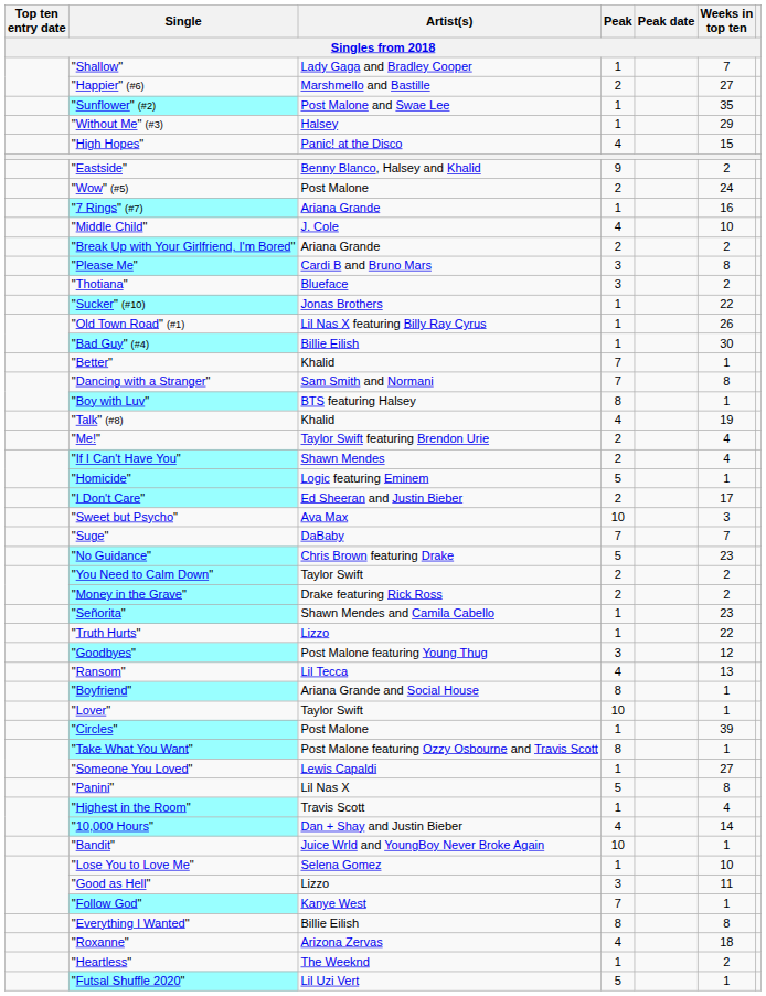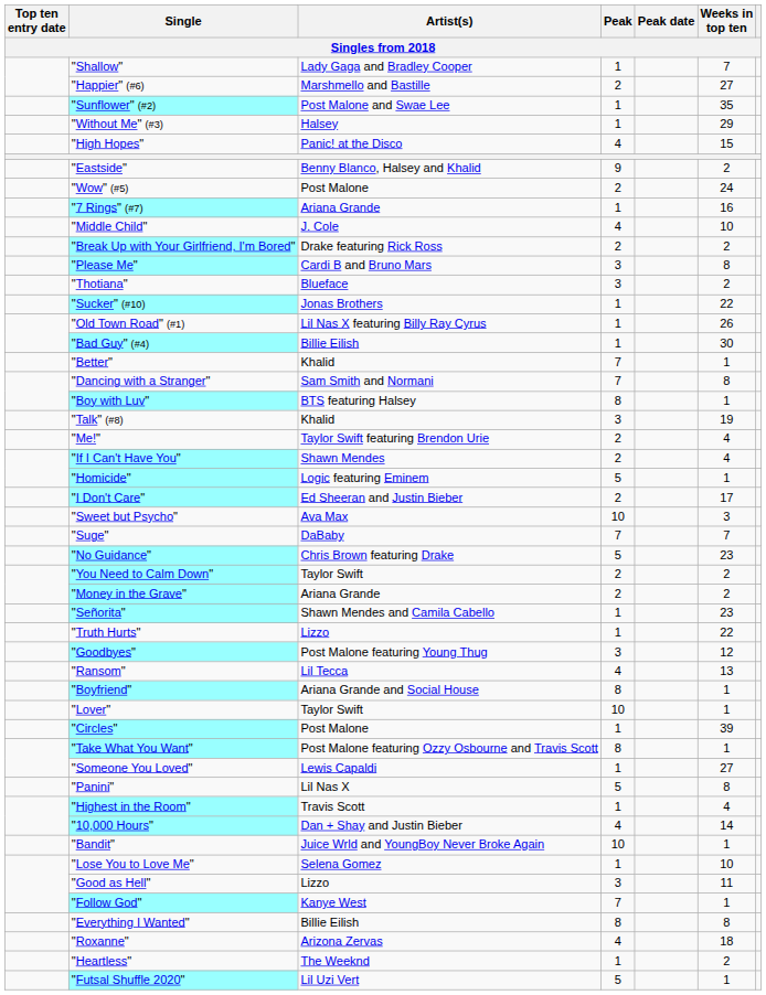 <table class="wikitable sortable">
 <tr>
 <th>Top ten<br>entry date</th>
 <th>Single</th>
 <th>Artist(s)</th>
 <th data-sort-type="number">Peak</th>
 <th>Peak date</th>
 <th data-sort-type="number">Weeks in<br>top ten</th>
 <th></th>
 </tr>
 <tr>
 <th colspan=7><a href='#'>Singles from 2018</a></th>
 </tr>
 <tr>
 <td rowspan=2></td>
 <td>"<a href='#'>Shallow</a>"</td>
 <td><a href='#'>Lady Gaga</a> and <a href='#'>Bradley Cooper</a></td>
 <td style="text-align:center;">1</td>
 <td></td>
 <td style="text-align:center;">7</td>
 <td style="text-align:center;"></td>
 </tr>
 <tr>
 <td>"<a href='#'>Happier</a>" <small>(#6)</small></td>
 <td><a href='#'>Marshmello</a> and <a href='#'>Bastille</a></td>
 <td style="text-align:center;">2</td>
 <td></td>
 <td style="text-align:center;">27</td>
 <td style="text-align:center;"></td>
 </tr>
 <tr>
 <td></td>
 <td style="background:#9ff;">"<a href='#'>Sunflower</a>" <small>(#2)</small> </td>
 <td><a href='#'>Post Malone</a> and <a href='#'>Swae Lee</a></td>
 <td style="text-align:center;">1</td>
 <td></td>
 <td style="text-align:center;">35</td>
 <td style="text-align:center;"></td>
 </tr>
 <tr>
 <td></td>
 <td>"<a href='#'>Without Me</a>" <small>(#3)</small></td>
 <td><a href='#'>Halsey</a></td>
 <td style="text-align:center;">1</td>
 <td></td>
 <td style="text-align:center;">29</td>
 <td style="text-align:center;"></td>
 </tr>
 <tr>
 <td></td>
 <td>"<a href='#'>High Hopes</a>"</td>
 <td><a href='#'>Panic! at the Disco</a></td>
 <td style="text-align:center;">4</td>
 <td></td>
 <td style="text-align:center;">15</td>
 <td style="text-align:center;"></td>
 </tr>
 <tr>
 <th colspan=7></th>
 </tr>
 <tr>
 <td></td>
 <td>"<a href='#'>Eastside</a>"</td>
 <td><a href='#'>Benny Blanco</a>, Halsey and <a href='#'>Khalid</a></td>
 <td style="text-align:center;">9</td>
 <td></td>
 <td style="text-align:center;">2</td>
 <td style="text-align:center;"></td>
 </tr>
 <tr>
 <td></td>
 <td>"<a href='#'>Wow</a>" <small>(#5)</small></td>
 <td>Post Malone</td>
 <td style="text-align:center;">2</td>
 <td></td>
 <td style="text-align:center;">24</td>
 <td style="text-align:center;"></td>
 </tr>
 <tr>
 <td></td>
 <td style="background:#9ff;">"<a href='#'>7 Rings</a>" <small>(#7)</small> </td>
 <td><a href='#'>Ariana Grande</a></td>
 <td style="text-align:center;">1</td>
 <td></td>
 <td style="text-align:center;">16</td>
 <td style="text-align:center;"></td>
 </tr>
 <tr>
 <td></td>
 <td>"<a href='#'>Middle Child</a>"</td>
 <td><a href='#'>J. Cole</a></td>
 <td style="text-align:center;">4</td>
 <td></td>
 <td style="text-align:center;">10</td>
 <td style="text-align:center;"></td>
 </tr>
 <tr>
 <td></td>
 <td style="background:#9ff;">"<a href='#'>Break Up with Your Girlfriend, I'm Bored</a>" </td>
-<td>Ariana Grande</td>
+<td>Drake featuring <a href='#'>Rick Ross</a></td>
 <td style="text-align:center;">2</td>
 <td></td>
 <td style="text-align:center;">2</td>
 <td style="text-align:center;"></td>
 </tr>
 <tr>
 <td></td>
 <td style="background:#9ff;">"<a href='#'>Please Me</a>" </td>
 <td><a href='#'>Cardi B</a> and <a href='#'>Bruno Mars</a></td>
 <td style="text-align:center;">3</td>
 <td></td>
 <td style="text-align:center;">8</td>
 <td style="text-align:center;"></td>
 </tr>
 <tr>
 <td></td>
 <td>"<a href='#'>Thotiana</a>"</td>
 <td><a href='#'>Blueface</a></td>
 <td style="text-align:center;">3</td>
 <td></td>
 <td style="text-align:center;">2</td>
 <td style="text-align:center;"></td>
 </tr>
 <tr>
 <td></td>
 <td style="background:#9ff;">"<a href='#'>Sucker</a>" <small>(#10)</small> </td>
 <td><a href='#'>Jonas Brothers</a></td>
 <td style="text-align:center;">1</td>
 <td></td>
 <td style="text-align:center;">22</td>
 <td style="text-align:center;"></td>
 </tr>
 <tr>
 <td rowspan=2></td>
 <td>"<a href='#'>Old Town Road</a>" <small>(#1)</small></td>
 <td><a href='#'>Lil Nas X</a> featuring <a href='#'>Billy Ray Cyrus</a></td>
 <td style="text-align:center;">1</td>
 <td></td>
 <td style="text-align:center;">26</td>
 <td style="text-align:center;"></td>
 </tr>
 <tr>
 <td style="background:#9ff;">"<a href='#'>Bad Guy</a>" <small>(#4)</small> </td>
 <td><a href='#'>Billie Eilish</a></td>
 <td style="text-align:center;">1</td>
 <td></td>
 <td style="text-align:center;">30</td>
 <td style="text-align:center;"></td>
 </tr>
 <tr>
 <td></td>
 <td>"<a href='#'>Better</a>"</td>
 <td>Khalid</td>
 <td style="text-align:center;">7</td>
 <td></td>
 <td style="text-align:center;">1</td>
 <td style="text-align:center;"></td>
 </tr>
 <tr>
 <td rowspan=2></td>
 <td>"<a href='#'>Dancing with a Stranger</a>"</td>
 <td><a href='#'>Sam Smith</a> and <a href='#'>Normani</a></td>
 <td style="text-align:center;">7</td>
 <td></td>
 <td style="text-align:center;">8</td>
 <td style="text-align:center;"></td>
 </tr>
 <tr>
 <td style="background:#9ff;">"<a href='#'>Boy with Luv</a>" </td>
 <td><a href='#'>BTS</a> featuring Halsey</td>
 <td style="text-align:center;">8</td>
 <td></td>
 <td style="text-align:center;">1</td>
 <td style="text-align:center;"></td>
 </tr>
 <tr>
 <td></td>
 <td>"<a href='#'>Talk</a>" <small>(#8)</small></td>
 <td>Khalid</td>
-<td style="text-align:center;">4</td>
+<td style="text-align:center;">3</td>
 <td></td>
 <td style="text-align:center;">19</td>
 <td style="text-align:center;"></td>
 </tr>
 <tr>
 <td></td>
 <td>"<a href='#'>Me!</a>"</td>
 <td><a href='#'>Taylor Swift</a> featuring <a href='#'>Brendon Urie</a></td>
 <td style="text-align:center;">2</td>
 <td></td>
 <td style="text-align:center;">4</td>
 <td style="text-align:center;"></td>
 </tr>
 <tr>
 <td rowspan="2"></td>
 <td style="background:#9ff;">"<a href='#'>If I Can't Have You</a>" </td>
 <td><a href='#'>Shawn Mendes</a></td>
 <td style="text-align:center;">2</td>
 <td></td>
 <td style="text-align:center;">4</td>
 <td style="text-align:center;"></td>
 </tr>
 <tr>
 <td style="background:#9ff;">"<a href='#'>Homicide</a>" </td>
 <td><a href='#'>Logic</a> featuring <a href='#'>Eminem</a></td>
 <td style="text-align:center;">5</td>
 <td></td>
 <td style="text-align:center;">1</td>
 <td style="text-align:center;"></td>
 </tr>
 <tr>
 <td></td>
 <td style="background:#9ff;">"<a href='#'>I Don't Care</a>" </td>
 <td><a href='#'>Ed Sheeran</a> and <a href='#'>Justin Bieber</a></td>
 <td style="text-align:center;">2</td>
 <td></td>
 <td style="text-align:center;">17</td>
 <td style="text-align:center;"></td>
 </tr>
 <tr>
 <td></td>
 <td>"<a href='#'>Sweet but Psycho</a>"</td>
 <td><a href='#'>Ava Max</a></td>
 <td style="text-align:center;">10</td>
 <td></td>
 <td style="text-align:center;">3</td>
 <td style="text-align:center;"></td>
 </tr>
 <tr>
 <td></td>
 <td>"<a href='#'>Suge</a>"</td>
 <td><a href='#'>DaBaby</a></td>
 <td style="text-align:center;">7</td>
 <td></td>
 <td style="text-align:center;">7</td>
 <td style="text-align:center;"></td>
 </tr>
 <tr>
 <td></td>
 <td style="background:#9ff;">"<a href='#'>No Guidance</a>" </td>
 <td><a href='#'>Chris Brown</a> featuring <a href='#'>Drake</a></td>
 <td style="text-align:center;">5</td>
 <td></td>
 <td style="text-align:center;">23</td>
 <td style="text-align:center;"></td>
 </tr>
 <tr>
 <td rowspan="2"></td>
 <td style="background:#9ff;">"<a href='#'>You Need to Calm Down</a>" </td>
 <td>Taylor Swift</td>
 <td style="text-align:center;">2</td>
 <td></td>
 <td style="text-align:center;">2</td>
 <td style="text-align:center;"></td>
 </tr>
 <tr>
 <td style="background:#9ff;">"<a href='#'>Money in the Grave</a>" </td>
-<td>Drake featuring <a href='#'>Rick Ross</a></td>
+<td>Ariana Grande</td>
 <td style="text-align:center;">2</td>
 <td></td>
 <td style="text-align:center;">2</td>
 <td style="text-align:center;"></td>
 </tr>
 <tr>
 <td></td>
 <td style="background:#9ff;">"<a href='#'>Señorita</a>" </td>
 <td>Shawn Mendes and <a href='#'>Camila Cabello</a></td>
 <td style="text-align:center;">1</td>
 <td></td>
 <td style="text-align:center;">23</td>
 <td style="text-align:center;"></td>
 </tr>
 <tr>
 <td></td>
 <td>"<a href='#'>Truth Hurts</a>"</td>
 <td><a href='#'>Lizzo</a></td>
 <td style="text-align:center;">1</td>
 <td></td>
 <td style="text-align:center;">22</td>
 <td style="text-align:center;"></td>
 </tr>
 <tr>
 <td></td>
 <td style="background:#9ff;">"<a href='#'>Goodbyes</a>" </td>
 <td>Post Malone featuring <a href='#'>Young Thug</a></td>
 <td style="text-align:center;">3</td>
 <td></td>
 <td style="text-align:center;">12</td>
 <td style="text-align:center;"></td>
 </tr>
 <tr>
 <td></td>
 <td>"<a href='#'>Ransom</a>"</td>
 <td><a href='#'>Lil Tecca</a></td>
 <td style="text-align:center;">4</td>
 <td></td>
 <td style="text-align:center;">13</td>
 <td style="text-align:center;"></td>
 </tr>
 <tr>
 <td></td>
 <td style="background:#9ff;">"<a href='#'>Boyfriend</a>" </td>
 <td>Ariana Grande and <a href='#'>Social House</a></td>
 <td style="text-align:center;">8</td>
 <td></td>
 <td style="text-align:center;">1</td>
 <td style="text-align:center;"></td>
 </tr>
 <tr>
 <td></td>
 <td>"<a href='#'>Lover</a>"</td>
 <td>Taylor Swift</td>
 <td style="text-align:center;">10</td>
 <td></td>
 <td style="text-align:center;">1</td>
 <td style="text-align:center;"></td>
 </tr>
 <tr>
 <td></td>
 <td style="background:#9ff;">"<a href='#'>Circles</a>" </td>
 <td>Post Malone</td>
 <td style="text-align:center;">1</td>
 <td></td>
 <td style="text-align:center;">39</td>
 <td style="text-align:center;"></td>
 </tr>
 <tr>
 <td rowspan="2"></td>
 <td style="background:#9ff;">"<a href='#'>Take What You Want</a>" </td>
 <td>Post Malone featuring <a href='#'>Ozzy Osbourne</a> and <a href='#'>Travis Scott</a></td>
 <td style="text-align:center;">8</td>
 <td></td>
 <td style="text-align:center;">1</td>
 <td style="text-align:center;"></td>
 </tr>
 <tr>
 <td>"<a href='#'>Someone You Loved</a>"</td>
 <td><a href='#'>Lewis Capaldi</a></td>
 <td style="text-align:center;">1</td>
 <td></td>
 <td style="text-align:center;">27</td>
 <td style="text-align:center;"></td>
 </tr>
 <tr>
 <td></td>
 <td>"<a href='#'>Panini</a>"</td>
 <td>Lil Nas X</td>
 <td style="text-align:center;">5</td>
 <td></td>
 <td style="text-align:center;">8</td>
 <td style="text-align:center;"></td>
 </tr>
 <tr>
 <td rowspan="2"></td>
 <td style="background:#9ff;">"<a href='#'>Highest in the Room</a>" </td>
 <td>Travis Scott</td>
 <td style="text-align:center;">1</td>
 <td></td>
 <td style="text-align:center;">4</td>
 <td style="text-align:center;"></td>
 </tr>
 <tr>
 <td style="background:#9ff;">"<a href='#'>10,000 Hours</a>" </td>
 <td><a href='#'>Dan + Shay</a> and Justin Bieber</td>
 <td style="text-align:center;">4</td>
 <td></td>
 <td style="text-align:center;">14</td>
 <td style="text-align:center;"></td>
 </tr>
 <tr>
 <td></td>
 <td>"<a href='#'>Bandit</a>"</td>
 <td><a href='#'>Juice Wrld</a> and <a href='#'>YoungBoy Never Broke Again</a></td>
 <td style="text-align:center;">10</td>
 <td></td>
 <td style="text-align:center;">1</td>
 <td style="text-align:center;"></td>
 </tr>
 <tr>
 <td rowspan="3"></td>
 <td>"<a href='#'>Lose You to Love Me</a>"</td>
 <td><a href='#'>Selena Gomez</a></td>
 <td style="text-align:center;">1</td>
 <td></td>
 <td style="text-align:center;">10</td>
 <td style="text-align:center;"></td>
 </tr>
 <tr>
 <td>"<a href='#'>Good as Hell</a>"</td>
 <td>Lizzo</td>
 <td style="text-align:center;">3</td>
 <td></td>
 <td style="text-align:center;">11</td>
 <td style="text-align:center;"></td>
 </tr>
 <tr>
 <td style="background:#9ff;">"<a href='#'>Follow God</a>" </td>
 <td><a href='#'>Kanye West</a></td>
 <td style="text-align:center;">7</td>
 <td></td>
 <td style="text-align:center;">1</td>
 <td style="text-align:center;"></td>
 </tr>
 <tr>
 <td></td>
 <td>"<a href='#'>Everything I Wanted</a>"</td>
 <td>Billie Eilish</td>
 <td style="text-align:center;">8</td>
 <td></td>
 <td style="text-align:center;">8</td>
 <td style="text-align:center;"></td>
 </tr>
 <tr>
 <td></td>
 <td>"<a href='#'>Roxanne</a>"</td>
 <td><a href='#'>Arizona Zervas</a></td>
 <td style="text-align:center;">4</td>
 <td></td>
 <td style="text-align:center;">18</td>
 <td style="text-align:center;"></td>
 </tr>
 <tr>
 <td></td>
 <td>"<a href='#'>Heartless</a>"</td>
 <td><a href='#'>The Weeknd</a></td>
 <td style="text-align:center;">1</td>
 <td></td>
 <td style="text-align:center;">2</td>
 <td style="text-align:center;"></td>
 </tr>
 <tr>
 <td></td>
 <td style="background:#9ff;">"<a href='#'>Futsal Shuffle 2020</a>" </td>
 <td><a href='#'>Lil Uzi Vert</a></td>
 <td style="text-align:center;">5</td>
 <td></td>
 <td style="text-align:center;">1</td>
 <td style="text-align:center;"></td>
 </tr>
 </table>
